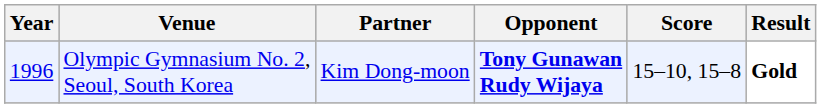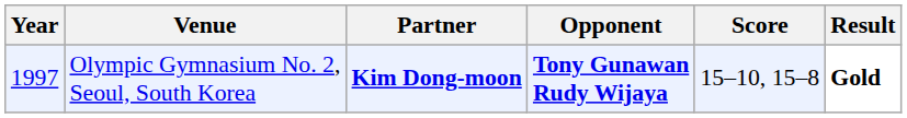 <table class="sortable wikitable" style="font-size: 90%;">
 <tr>
 <th>Year</th>
 <th>Venue</th>
 <th>Partner</th>
 <th>Opponent</th>
 <th>Score</th>
 <th>Result</th>
 </tr>
 <tr style="background:#ECF2FF">
-<td align="center"><a href='#'>1996</a></td>
+<td align="center"><a href='#'>1997</a></td>
 <td align="left"><a href='#'>Olympic Gymnasium No. 2</a>,<br><a href='#'>Seoul, South Korea</a></td>
-<td align="left"> <a href='#'>Kim Dong-moon</a></td>
+<td align="left"><strong> <a href='#'>Kim Dong-moon</a></strong></td>
 <td align="left"><strong> <a href='#'>Tony Gunawan</a> <br>  <a href='#'>Rudy Wijaya</a></strong></td>
 <td align="left">15–10, 15–8</td>
 <td style="text-align:left; background:white"> <strong>Gold</strong></td>
 </tr>
 </table>
